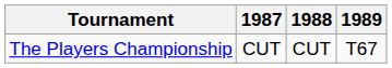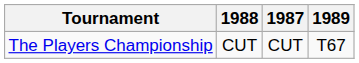 <table class="wikitable" style="font-size:95%;text-align:center;">
 <tr>
 <th>Tournament</th>
+<th>1988</th>
 <th>1987</th>
-<th>1988</th>
 <th>1989</th>
 </tr>
 <tr>
 <td align=left><a href='#'>The Players Championship</a></td>
 <td>CUT</td>
 <td>CUT</td>
 <td>T67</td>
 </tr>
 </table>
